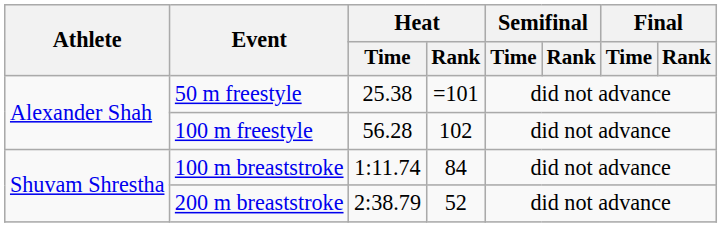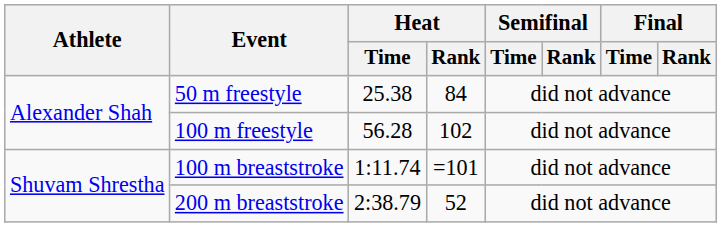 <table class="wikitable" style="text-align:center; font-size:90%">
 <tr>
 <th rowspan="2">Athlete</th>
 <th rowspan="2">Event</th>
 <th colspan="2">Heat</th>
 <th colspan="2">Semifinal</th>
 <th colspan="2">Final</th>
 </tr>
 <tr style="font-size:95%">
 <th>Time</th>
 <th>Rank</th>
 <th>Time</th>
 <th>Rank</th>
 <th>Time</th>
 <th>Rank</th>
 </tr>
 <tr>
 <td align=left rowspan=2><a href='#'>Alexander Shah</a></td>
 <td align=left><a href='#'>50 m freestyle</a></td>
 <td>25.38</td>
-<td>=101</td>
+<td>84</td>
 <td colspan=4>did not advance</td>
 </tr>
 <tr>
 <td align=left><a href='#'>100 m freestyle</a></td>
 <td>56.28</td>
 <td>102</td>
 <td colspan=4>did not advance</td>
 </tr>
 <tr>
 <td align=left rowspan=2><a href='#'>Shuvam Shrestha</a></td>
 <td align=left><a href='#'>100 m breaststroke</a></td>
 <td>1:11.74</td>
-<td>84</td>
+<td>=101</td>
 <td colspan=4>did not advance</td>
 </tr>
 <tr>
 <td align=left><a href='#'>200 m breaststroke</a></td>
 <td>2:38.79</td>
 <td>52</td>
 <td colspan=4>did not advance</td>
 </tr>
 </table>
